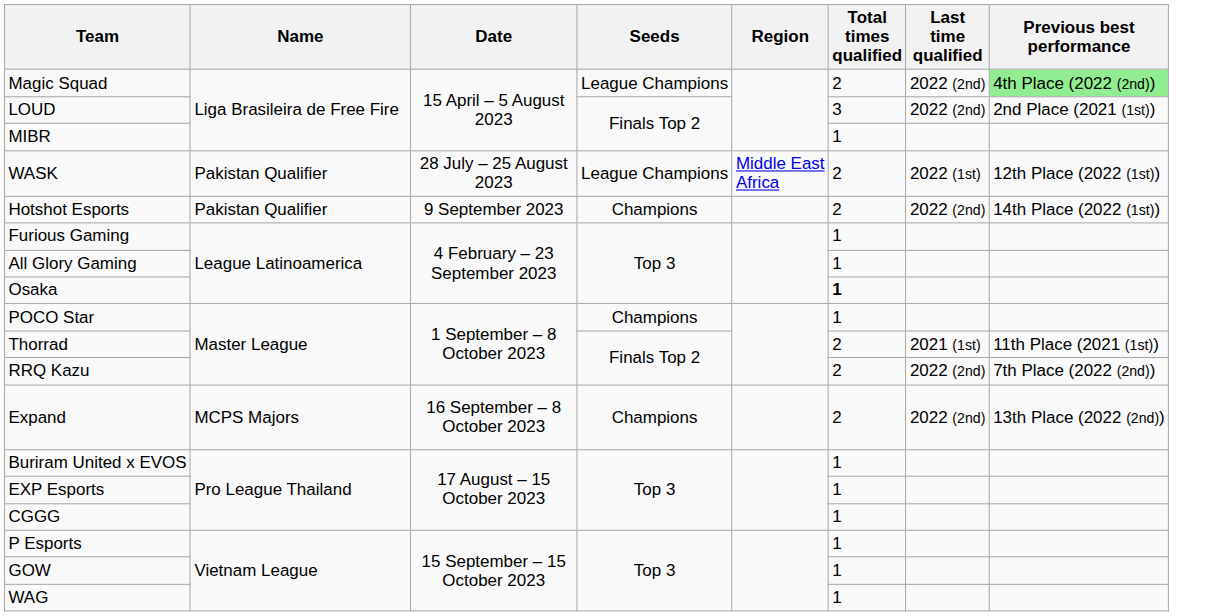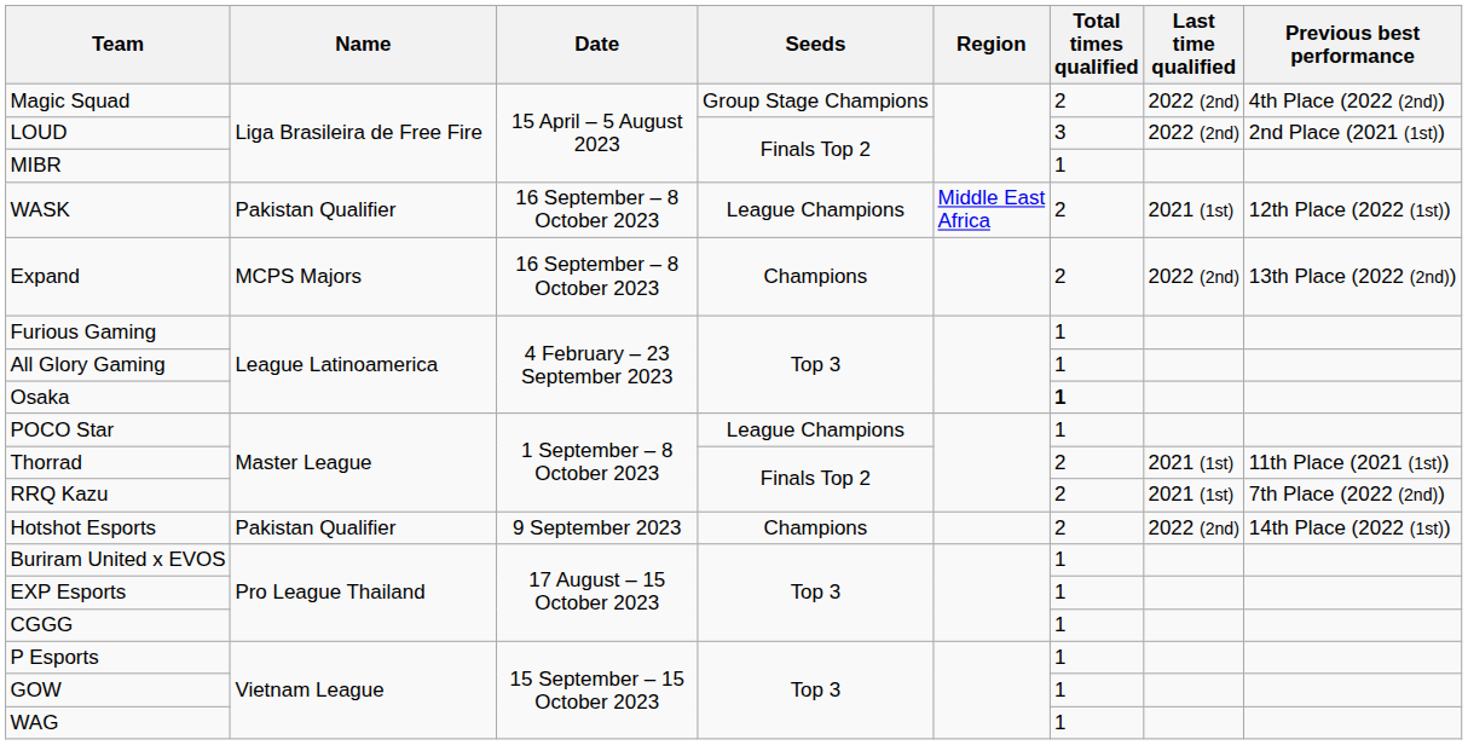 <table class="wikitable sortable">
 <tr>
 <th>Team</th>
 <th width="200px">Name</th>
 <th width="150px">Date</th>
 <th>Seeds</th>
 <th>Region</th>
 <th>Total<br>times<br>qualified</th>
 <th>Last<br>time<br>qualified</th>
 <th>Previous best <br> performance</th>
 </tr>
 <tr>
 <td> Magic Squad</td>
 <td rowspan="3">Liga Brasileira de Free Fire</td>
 <td rowspan="3" align="center">15 April – 5 August 2023</td>
-<td align="center">League Champions</td>
+<td nowrap align="center">Group Stage Champions</td>
 <td rowspan="3" align="left"></td>
 <td>2</td>
 <td>2022 <small>(2nd)</small></td>
-<td nowrap style="background: lightgreen;">4th Place (2022 <small>(2nd)</small>)</td>
+<td nowrap>4th Place (2022 <small>(2nd)</small>)</td>
 </tr>
 <tr>
 <td> LOUD</td>
 <td rowspan="2" align="center">Finals Top 2</td>
 <td>3</td>
 <td>2022 <small>(2nd)</small></td>
 <td nowrap>2nd Place (2021 <small>(1st)</small>)</td>
 </tr>
 <tr>
 <td> MIBR</td>
 <td>1</td>
 <td></td>
 <td></td>
 </tr>
 <tr>
 <td> WASK</td>
 <td>Pakistan Qualifier</td>
-<td align="center">28 July – 25 August 2023</td>
+<td align="center">16 September – 8 October 2023</td>
 <td align="center">League Champions</td>
 <td align="left"> <a href='#'>Middle East</a> <br>  <a href='#'>Africa</a></td>
 <td>2</td>
-<td>2022 <small>(1st)</small></td>
+<td>2021 <small>(1st)</small></td>
 <td nowrap>12th Place (2022 <small>(1st)</small>)</td>
 </tr>
 <tr>
-<td> Hotshot Esports</td>
-<td>Pakistan Qualifier</td>
-<td align="center">9 September 2023</td>
+<td> Expand</td>
+<td>MCPS Majors</td>
+<td align="center">16 September – 8 October 2023</td>
 <td align="center">Champions</td>
-<td align="left"></td>
+<td align="left"> <br>  <br>  <br> </td>
 <td>2</td>
 <td>2022 <small>(2nd)</small></td>
-<td nowrap>14th Place (2022 <small>(1st)</small>)</td>
+<td nowrap>13th Place (2022 <small>(2nd)</small>)</td>
 </tr>
 <tr>
 <td> Furious Gaming</td>
 <td rowspan="3">League Latinoamerica</td>
 <td rowspan="3" align="center">4 February – 23 September 2023</td>
 <td rowspan="3" align="center">Top 3</td>
 <td rowspan="3" align="left"></td>
 <td>1</td>
 <td></td>
 <td></td>
 </tr>
 <tr>
 <td> All Glory Gaming</td>
 <td>1</td>
 <td></td>
 <td></td>
 </tr>
 <tr>
 <td> Osaka</td>
 <td><strong>1</strong></td>
 <td></td>
 <td></td>
 </tr>
 <tr>
 <td> POCO Star</td>
 <td rowspan="3">Master League</td>
 <td rowspan="3" align="center">1 September – 8 October 2023</td>
-<td align="center">Champions</td>
+<td align="center">League Champions</td>
 <td rowspan="3"  align="left"></td>
 <td>1</td>
 <td></td>
 <td></td>
 </tr>
 <tr>
 <td> Thorrad</td>
 <td rowspan="2" align="center">Finals Top 2</td>
 <td>2</td>
 <td>2021 <small>(1st)</small></td>
 <td nowrap>11th Place (2021 <small>(1st)</small>)</td>
 </tr>
 <tr>
 <td> RRQ Kazu</td>
 <td>2</td>
-<td>2022 <small>(2nd)</small></td>
+<td>2021 <small>(1st)</small></td>
 <td nowrap>7th Place (2022 <small>(2nd)</small>)</td>
 </tr>
 <tr>
-<td> Expand</td>
-<td>MCPS Majors</td>
-<td align="center">16 September – 8 October 2023</td>
+<td> Hotshot Esports</td>
+<td>Pakistan Qualifier</td>
+<td align="center">9 September 2023</td>
 <td align="center">Champions</td>
-<td align="left"> <br>  <br>  <br> </td>
+<td align="left"></td>
 <td>2</td>
 <td>2022 <small>(2nd)</small></td>
-<td nowrap>13th Place (2022 <small>(2nd)</small>)</td>
+<td nowrap>14th Place (2022 <small>(1st)</small>)</td>
 </tr>
 <tr>
 <td nowrap> Buriram United x EVOS</td>
 <td rowspan="3">Pro League Thailand</td>
 <td rowspan="3" align="center">17 August – 15 October 2023</td>
 <td rowspan="3" align="center">Top 3</td>
 <td rowspan="3"  align="left"></td>
 <td>1</td>
 <td></td>
 <td></td>
 </tr>
 <tr>
 <td> EXP Esports</td>
 <td>1</td>
 <td></td>
 <td></td>
 </tr>
 <tr>
 <td> CGGG</td>
 <td>1</td>
 <td></td>
 <td></td>
 </tr>
 <tr>
 <td> P Esports</td>
 <td rowspan="3">Vietnam League</td>
 <td rowspan="3" align="center">15 September – 15 October 2023</td>
 <td rowspan="3" align="center">Top 3</td>
 <td rowspan="3"  align="left"></td>
 <td>1</td>
 <td></td>
 <td></td>
 </tr>
 <tr>
 <td> GOW</td>
 <td>1</td>
 <td></td>
 <td></td>
 </tr>
 <tr>
 <td> WAG</td>
 <td>1</td>
 <td></td>
 <td></td>
 </tr>
 </table>
